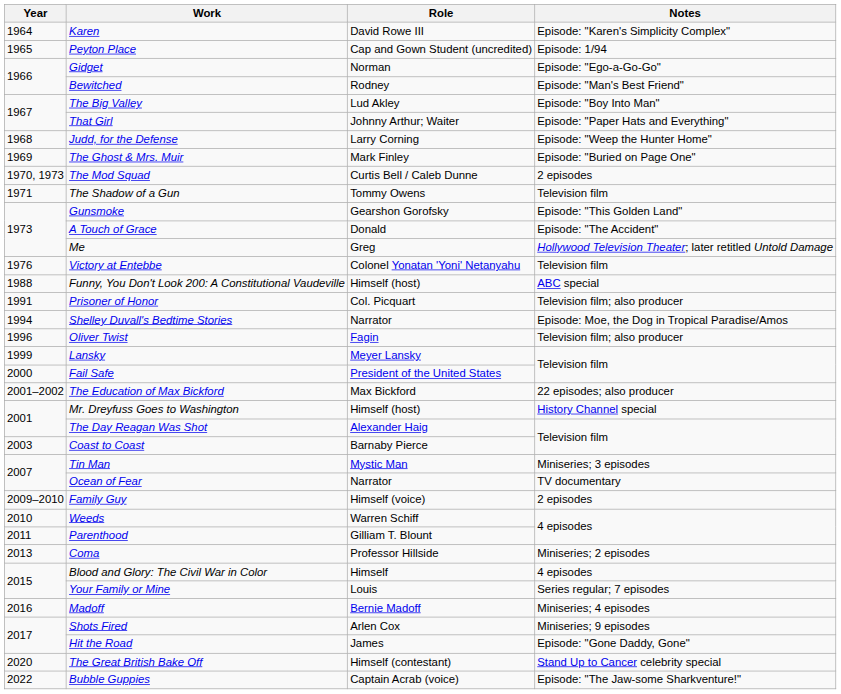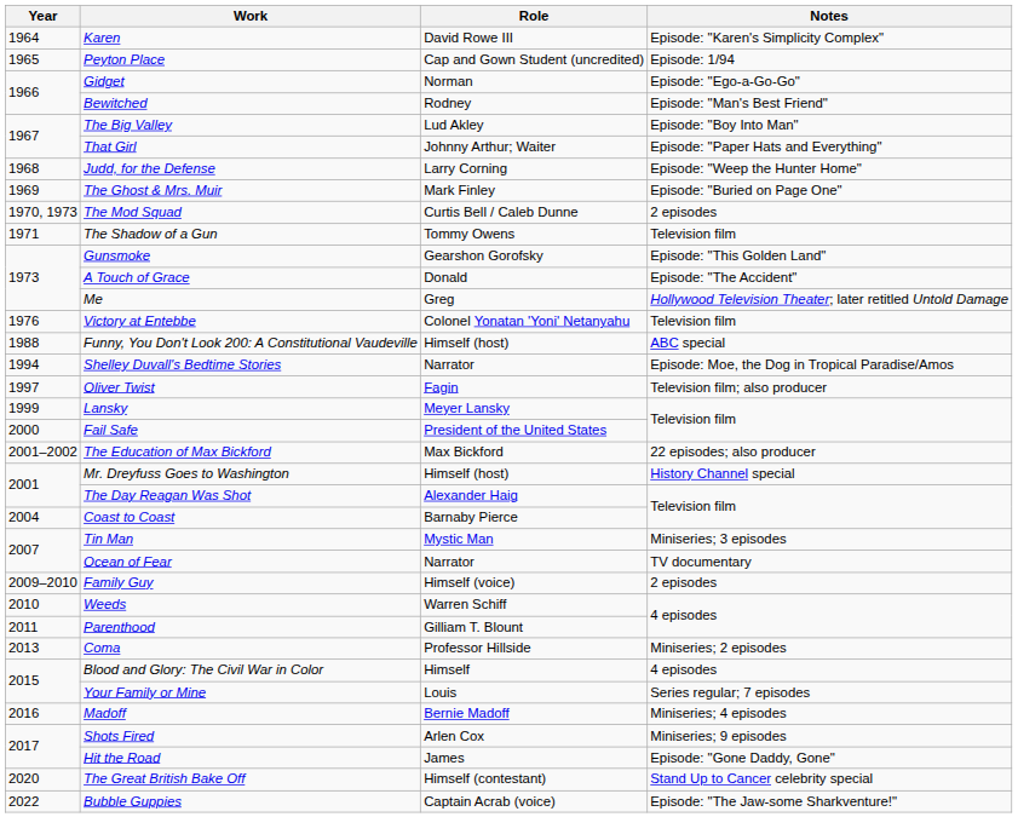 <table class="wikitable sortable">
 <tr>
 <th>Year</th>
 <th>Work</th>
 <th>Role</th>
 <th class="unsortable">Notes</th>
 </tr>
 <tr>
 <td>1964</td>
 <td><em><a href='#'>Karen</a></em></td>
 <td>David Rowe III</td>
 <td>Episode: "Karen's Simplicity Complex"</td>
 </tr>
 <tr>
 <td>1965</td>
 <td><em><a href='#'>Peyton Place</a></em></td>
 <td>Cap and Gown Student (uncredited)</td>
 <td>Episode: 1/94</td>
 </tr>
 <tr>
 <td rowspan="2">1966</td>
 <td><em><a href='#'>Gidget</a></em></td>
 <td>Norman</td>
 <td>Episode: "Ego-a-Go-Go"</td>
 </tr>
 <tr>
 <td><em><a href='#'>Bewitched</a></em></td>
 <td>Rodney</td>
 <td>Episode: "Man's Best Friend"</td>
 </tr>
 <tr>
 <td rowspan="2">1967</td>
 <td><em><a href='#'>The Big Valley</a></em></td>
 <td>Lud Akley</td>
 <td>Episode: "Boy Into Man"</td>
 </tr>
 <tr>
 <td><em><a href='#'>That Girl</a></em></td>
 <td>Johnny Arthur; Waiter</td>
 <td>Episode: "Paper Hats and Everything"</td>
 </tr>
 <tr>
 <td>1968</td>
 <td><em><a href='#'>Judd, for the Defense</a></em></td>
 <td>Larry Corning</td>
 <td>Episode: "Weep the Hunter Home"</td>
 </tr>
 <tr>
 <td>1969</td>
 <td><em><a href='#'>The Ghost & Mrs. Muir</a></em></td>
 <td>Mark Finley</td>
 <td>Episode: "Buried on Page One"</td>
 </tr>
 <tr>
 <td>1970, 1973</td>
 <td><em><a href='#'>The Mod Squad</a></em></td>
 <td>Curtis Bell / Caleb Dunne</td>
 <td>2 episodes</td>
 </tr>
 <tr>
 <td>1971</td>
 <td><em>The Shadow of a Gun</em></td>
 <td>Tommy Owens</td>
 <td>Television film</td>
 </tr>
 <tr>
 <td rowspan="3">1973</td>
 <td><em><a href='#'>Gunsmoke</a></em></td>
 <td>Gearshon Gorofsky</td>
 <td>Episode: "This Golden Land"</td>
 </tr>
 <tr>
 <td><em><a href='#'>A Touch of Grace</a></em></td>
 <td>Donald</td>
 <td>Episode: "The Accident"</td>
 </tr>
 <tr>
 <td><em>Me</em></td>
 <td>Greg</td>
 <td><a href='#'><em>Hollywood Television Theater</em></a>; later retitled <em>Untold Damage</em></td>
 </tr>
 <tr>
 <td>1976</td>
 <td><em><a href='#'>Victory at Entebbe</a></em></td>
 <td>Colonel <a href='#'>Yonatan 'Yoni' Netanyahu</a></td>
 <td>Television film</td>
 </tr>
 <tr>
 <td>1988</td>
 <td><em>Funny, You Don't Look 200: A Constitutional Vaudeville</em></td>
 <td>Himself (host)</td>
 <td><a href='#'>ABC</a> special</td>
 </tr>
 <tr>
-<td>1991</td>
-<td><em><a href='#'>Prisoner of Honor</a></em></td>
-<td>Col. Picquart</td>
-<td>Television film; also producer</td>
-</tr>
-<tr>
 <td>1994</td>
 <td><em><a href='#'>Shelley Duvall's Bedtime Stories</a></em></td>
 <td>Narrator</td>
 <td>Episode: Moe, the Dog in Tropical Paradise/Amos</td>
 </tr>
 <tr>
-<td>1996</td>
+<td>1997</td>
 <td><em><a href='#'>Oliver Twist</a></em></td>
 <td><a href='#'>Fagin</a></td>
 <td>Television film; also producer</td>
 </tr>
 <tr>
 <td>1999</td>
 <td><em><a href='#'>Lansky</a></em></td>
 <td><a href='#'>Meyer Lansky</a></td>
 <td rowspan="2">Television film</td>
 </tr>
 <tr>
 <td>2000</td>
 <td><em><a href='#'>Fail Safe</a></em></td>
 <td><a href='#'>President of the United States</a></td>
 </tr>
 <tr>
 <td>2001–2002</td>
 <td><em><a href='#'>The Education of Max Bickford</a></em></td>
 <td>Max Bickford</td>
 <td>22 episodes; also producer</td>
 </tr>
 <tr>
 <td rowspan="2">2001</td>
 <td><em>Mr. Dreyfuss Goes to Washington</em></td>
 <td>Himself (host)</td>
 <td><a href='#'>History Channel</a> special</td>
 </tr>
 <tr>
 <td><em><a href='#'>The Day Reagan Was Shot</a></em></td>
 <td><a href='#'>Alexander Haig</a></td>
 <td rowspan="2">Television film</td>
 </tr>
 <tr>
-<td>2003</td>
+<td>2004</td>
 <td><em><a href='#'>Coast to Coast</a></em></td>
 <td>Barnaby Pierce</td>
 </tr>
 <tr>
 <td rowspan="2">2007</td>
 <td><em><a href='#'>Tin Man</a></em></td>
 <td><a href='#'>Mystic Man</a></td>
 <td>Miniseries; 3 episodes</td>
 </tr>
 <tr>
 <td><em><a href='#'>Ocean of Fear</a></em></td>
 <td>Narrator</td>
 <td>TV documentary</td>
 </tr>
 <tr>
 <td>2009–2010</td>
 <td><em><a href='#'>Family Guy</a></em></td>
 <td>Himself (voice)</td>
 <td>2 episodes</td>
 </tr>
 <tr>
 <td>2010</td>
 <td><em><a href='#'>Weeds</a></em></td>
 <td>Warren Schiff</td>
 <td rowspan="2">4 episodes</td>
 </tr>
 <tr>
 <td>2011</td>
 <td><em><a href='#'>Parenthood</a></em></td>
 <td>Gilliam T. Blount</td>
 </tr>
 <tr>
 <td>2013</td>
 <td><em><a href='#'>Coma</a></em></td>
 <td>Professor Hillside</td>
 <td>Miniseries; 2 episodes</td>
 </tr>
 <tr>
 <td rowspan="2">2015</td>
 <td><em>Blood and Glory: The Civil War in Color</em></td>
 <td>Himself</td>
 <td>4 episodes</td>
 </tr>
 <tr>
 <td><em><a href='#'>Your Family or Mine</a></em></td>
 <td>Louis</td>
 <td>Series regular; 7 episodes</td>
 </tr>
 <tr>
 <td>2016</td>
 <td><em><a href='#'>Madoff</a></em></td>
 <td><a href='#'>Bernie Madoff</a></td>
 <td>Miniseries; 4 episodes</td>
 </tr>
 <tr>
 <td rowspan="2">2017</td>
 <td><em><a href='#'>Shots Fired</a></em></td>
 <td>Arlen Cox</td>
 <td>Miniseries; 9 episodes</td>
 </tr>
 <tr>
 <td><em><a href='#'>Hit the Road</a></em></td>
 <td>James</td>
 <td>Episode: "Gone Daddy, Gone"</td>
 </tr>
 <tr>
 <td>2020</td>
 <td><em><a href='#'>The Great British Bake Off</a></em></td>
 <td>Himself (contestant)</td>
 <td><a href='#'>Stand Up to Cancer</a> celebrity special</td>
 </tr>
 <tr>
 <td>2022</td>
 <td><em><a href='#'>Bubble Guppies</a></em></td>
 <td>Captain Acrab (voice)</td>
 <td>Episode: "The Jaw-some Sharkventure!"</td>
 </tr>
 </table>
